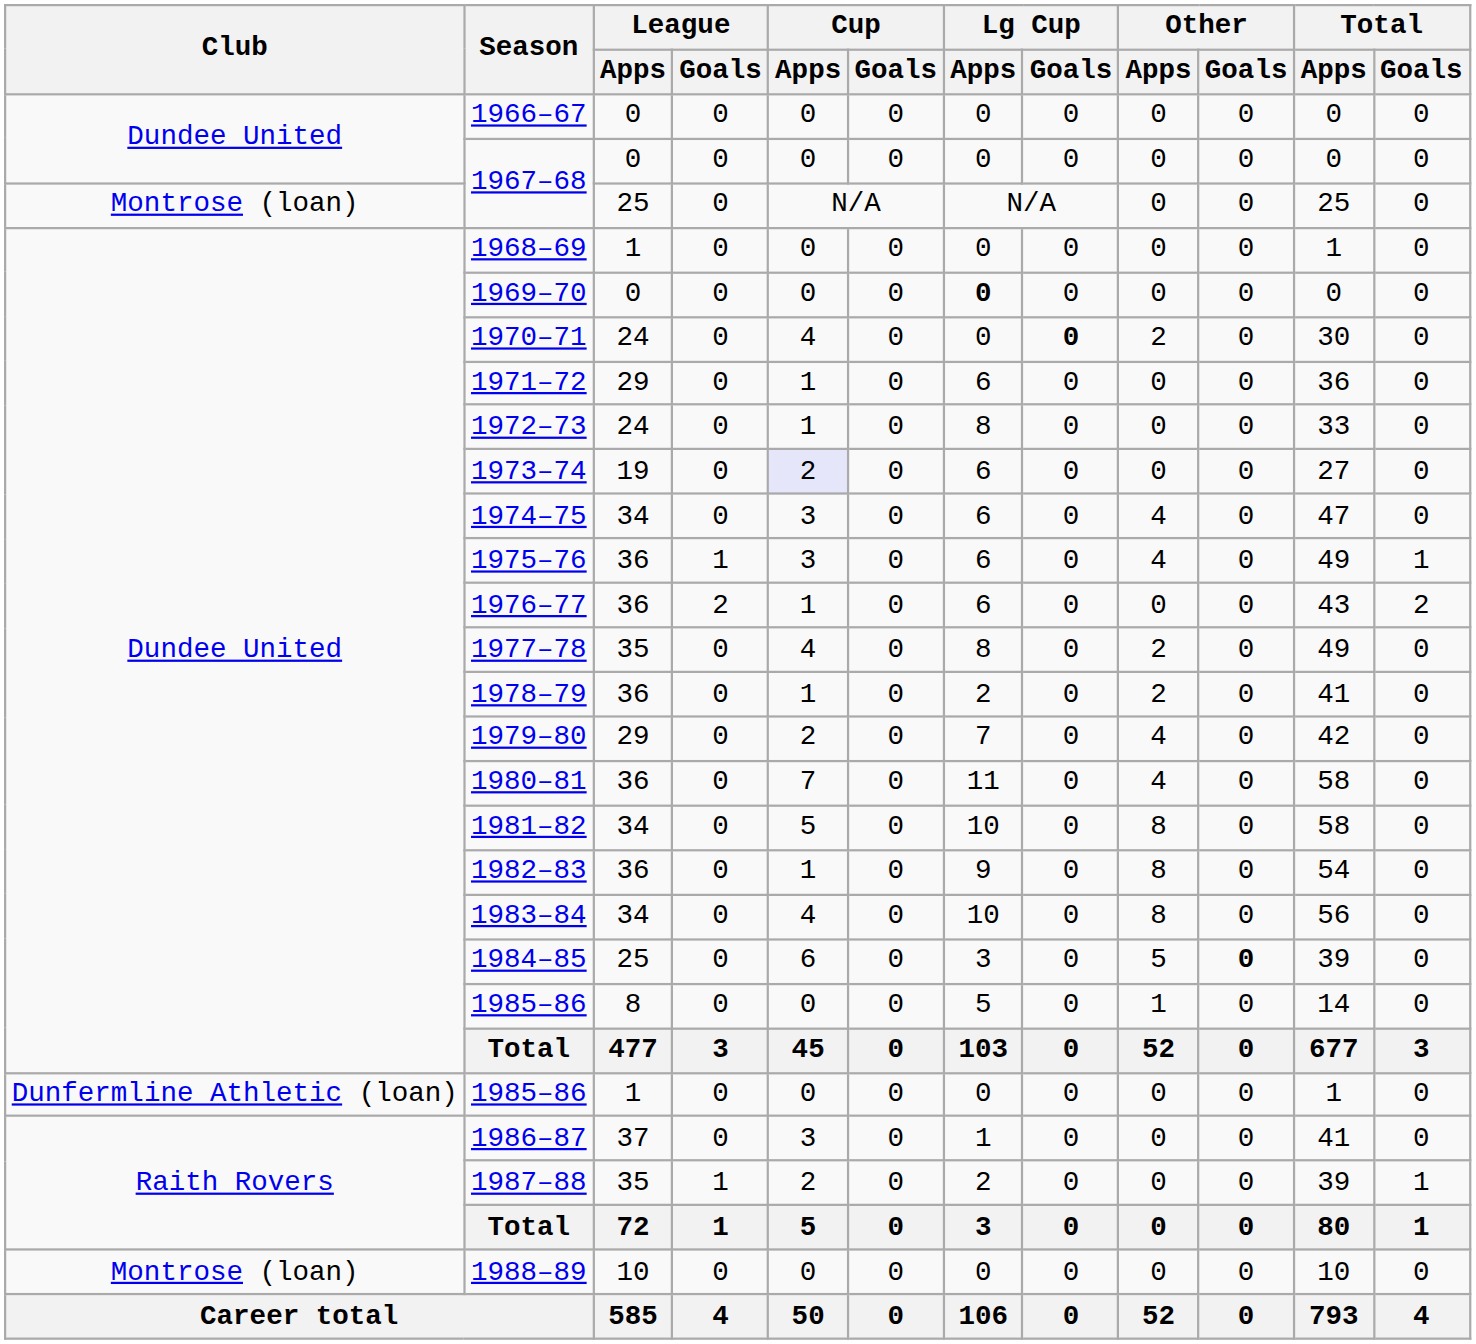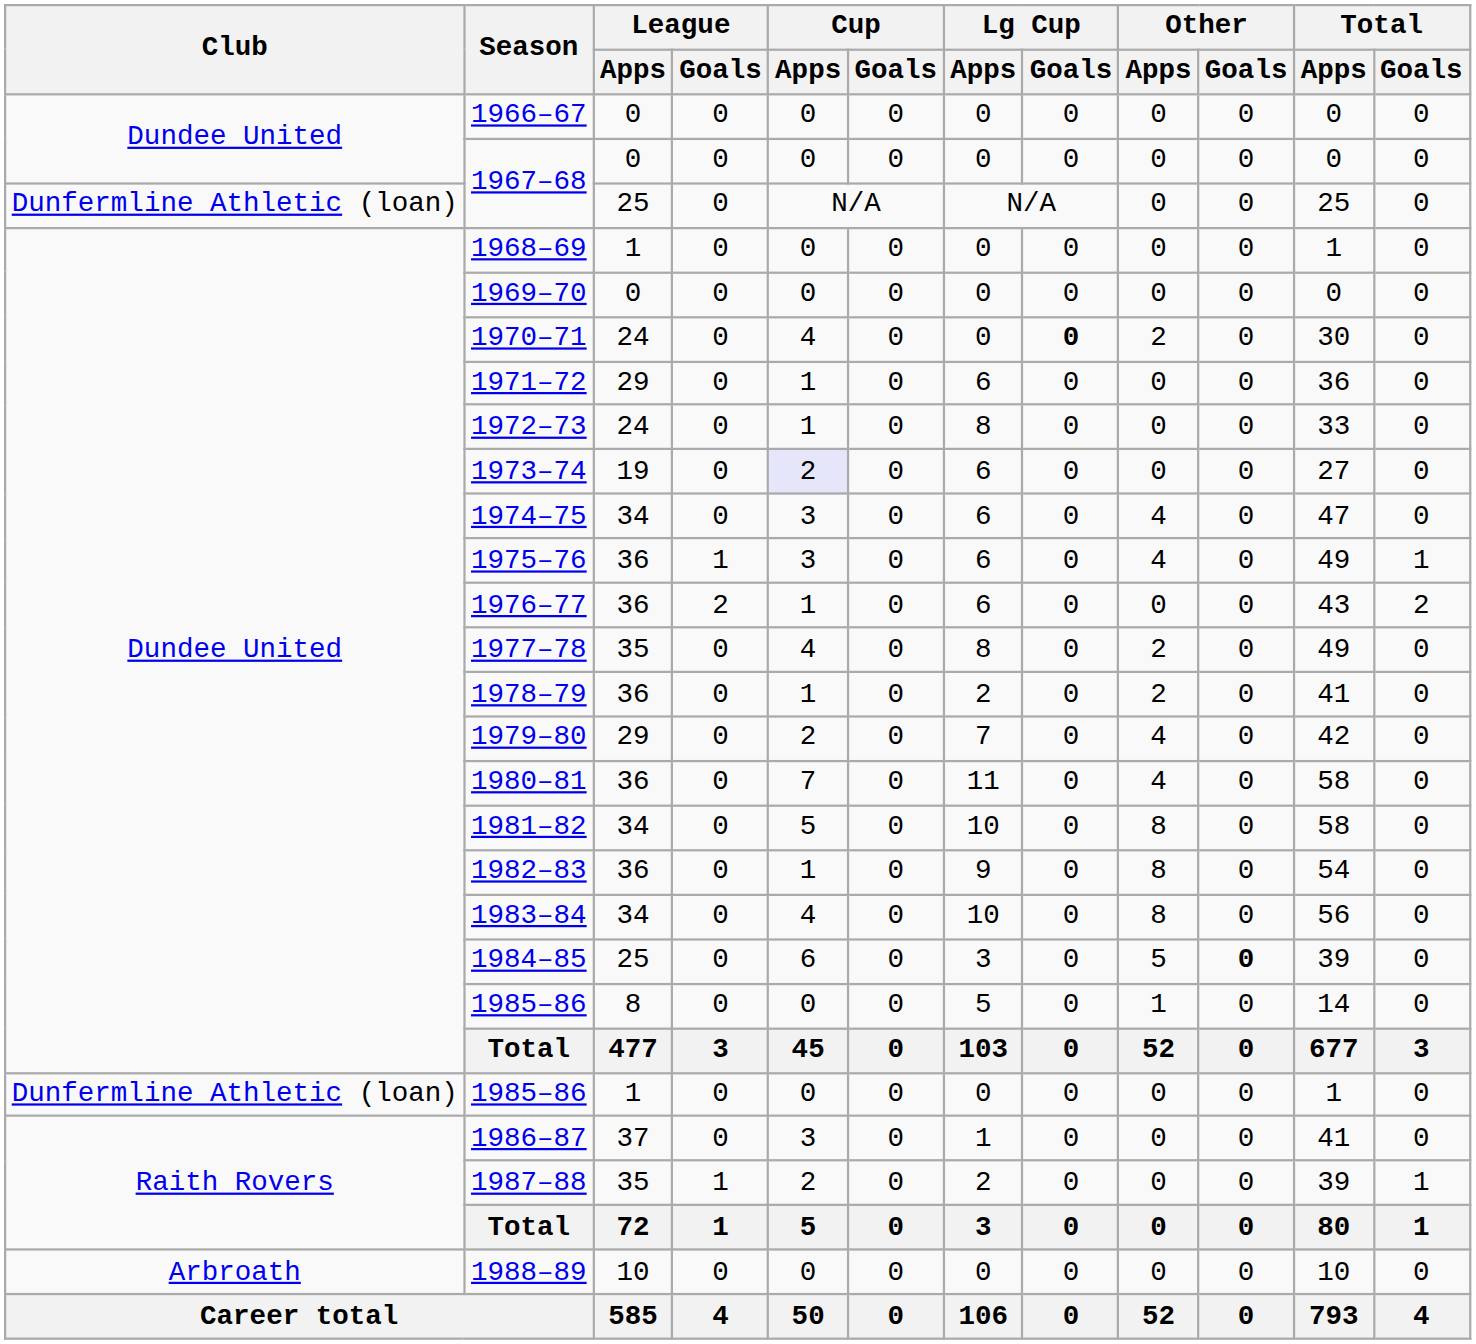 <table class="wikitable" style="font-size:95%; text-align:center">
 <tr>
 <th rowspan="2">Club</th>
 <th rowspan="2">Season</th>
 <th colspan="2">League</th>
 <th colspan="2">Cup</th>
 <th colspan="2">Lg Cup</th>
 <th colspan="2">Other</th>
 <th colspan="2">Total</th>
 </tr>
 <tr>
 <th>Apps</th>
 <th>Goals</th>
 <th>Apps</th>
 <th>Goals</th>
 <th>Apps</th>
 <th>Goals</th>
 <th>Apps</th>
 <th>Goals</th>
 <th>Apps</th>
 <th>Goals</th>
 </tr>
 <tr>
 <td rowspan="2"><a href='#'>Dundee United</a></td>
 <td><a href='#'>1966–67</a></td>
 <td>0</td>
 <td>0</td>
 <td>0</td>
 <td>0</td>
 <td>0</td>
 <td>0</td>
 <td>0</td>
 <td>0</td>
 <td>0</td>
 <td>0</td>
 </tr>
 <tr>
 <td rowspan="2"><a href='#'>1967–68</a></td>
 <td>0</td>
 <td>0</td>
 <td>0</td>
 <td>0</td>
 <td>0</td>
 <td>0</td>
 <td>0</td>
 <td>0</td>
 <td>0</td>
 <td>0</td>
 </tr>
 <tr>
-<td><a href='#'>Montrose</a> (loan)</td>
+<td><a href='#'>Dunfermline Athletic</a> (loan)</td>
 <td>25</td>
 <td>0</td>
 <td colspan="2">N/A</td>
 <td colspan="2">N/A</td>
 <td>0</td>
 <td>0</td>
 <td>25</td>
 <td>0</td>
 </tr>
 <tr>
 <td rowspan="19"><a href='#'>Dundee United</a></td>
 <td><a href='#'>1968–69</a></td>
 <td>1</td>
 <td>0</td>
 <td>0</td>
 <td>0</td>
 <td>0</td>
 <td>0</td>
 <td>0</td>
 <td>0</td>
 <td>1</td>
 <td>0</td>
 </tr>
 <tr>
 <td><a href='#'>1969–70</a></td>
 <td>0</td>
 <td>0</td>
 <td>0</td>
 <td>0</td>
-<td><strong>0</strong></td>
+<td>0</td>
 <td>0</td>
 <td>0</td>
 <td>0</td>
 <td>0</td>
 <td>0</td>
 </tr>
 <tr>
 <td><a href='#'>1970–71</a></td>
 <td>24</td>
 <td>0</td>
 <td>4</td>
 <td>0</td>
 <td>0</td>
 <td><strong>0</strong></td>
 <td>2</td>
 <td>0</td>
 <td>30</td>
 <td>0</td>
 </tr>
 <tr>
 <td><a href='#'>1971–72</a></td>
 <td>29</td>
 <td>0</td>
 <td>1</td>
 <td>0</td>
 <td>6</td>
 <td>0</td>
 <td>0</td>
 <td>0</td>
 <td>36</td>
 <td>0</td>
 </tr>
 <tr>
 <td><a href='#'>1972–73</a></td>
 <td>24</td>
 <td>0</td>
 <td>1</td>
 <td>0</td>
 <td>8</td>
 <td>0</td>
 <td>0</td>
 <td>0</td>
 <td>33</td>
 <td>0</td>
 </tr>
 <tr>
 <td><a href='#'>1973–74</a></td>
 <td>19</td>
 <td>0</td>
 <td style="background: lavender;">2</td>
 <td>0</td>
 <td>6</td>
 <td>0</td>
 <td>0</td>
 <td>0</td>
 <td>27</td>
 <td>0</td>
 </tr>
 <tr>
 <td><a href='#'>1974–75</a></td>
 <td>34</td>
 <td>0</td>
 <td>3</td>
 <td>0</td>
 <td>6</td>
 <td>0</td>
 <td>4</td>
 <td>0</td>
 <td>47</td>
 <td>0</td>
 </tr>
 <tr>
 <td><a href='#'>1975–76</a></td>
 <td>36</td>
 <td>1</td>
 <td>3</td>
 <td>0</td>
 <td>6</td>
 <td>0</td>
 <td>4</td>
 <td>0</td>
 <td>49</td>
 <td>1</td>
 </tr>
 <tr>
 <td><a href='#'>1976–77</a></td>
 <td>36</td>
 <td>2</td>
 <td>1</td>
 <td>0</td>
 <td>6</td>
 <td>0</td>
 <td>0</td>
 <td>0</td>
 <td>43</td>
 <td>2</td>
 </tr>
 <tr>
 <td><a href='#'>1977–78</a></td>
 <td>35</td>
 <td>0</td>
 <td>4</td>
 <td>0</td>
 <td>8</td>
 <td>0</td>
 <td>2</td>
 <td>0</td>
 <td>49</td>
 <td>0</td>
 </tr>
 <tr>
 <td><a href='#'>1978–79</a></td>
 <td>36</td>
 <td>0</td>
 <td>1</td>
 <td>0</td>
 <td>2</td>
 <td>0</td>
 <td>2</td>
 <td>0</td>
 <td>41</td>
 <td>0</td>
 </tr>
 <tr>
 <td><a href='#'>1979–80</a></td>
 <td>29</td>
 <td>0</td>
 <td>2</td>
 <td>0</td>
 <td>7</td>
 <td>0</td>
 <td>4</td>
 <td>0</td>
 <td>42</td>
 <td>0</td>
 </tr>
 <tr>
 <td><a href='#'>1980–81</a></td>
 <td>36</td>
 <td>0</td>
 <td>7</td>
 <td>0</td>
 <td>11</td>
 <td>0</td>
 <td>4</td>
 <td>0</td>
 <td>58</td>
 <td>0</td>
 </tr>
 <tr>
 <td><a href='#'>1981–82</a></td>
 <td>34</td>
 <td>0</td>
 <td>5</td>
 <td>0</td>
 <td>10</td>
 <td>0</td>
 <td>8</td>
 <td>0</td>
 <td>58</td>
 <td>0</td>
 </tr>
 <tr>
 <td><a href='#'>1982–83</a></td>
 <td>36</td>
 <td>0</td>
 <td>1</td>
 <td>0</td>
 <td>9</td>
 <td>0</td>
 <td>8</td>
 <td>0</td>
 <td>54</td>
 <td>0</td>
 </tr>
 <tr>
 <td><a href='#'>1983–84</a></td>
 <td>34</td>
 <td>0</td>
 <td>4</td>
 <td>0</td>
 <td>10</td>
 <td>0</td>
 <td>8</td>
 <td>0</td>
 <td>56</td>
 <td>0</td>
 </tr>
 <tr>
 <td><a href='#'>1984–85</a></td>
 <td>25</td>
 <td>0</td>
 <td>6</td>
 <td>0</td>
 <td>3</td>
 <td>0</td>
 <td>5</td>
 <td><strong>0</strong></td>
 <td>39</td>
 <td>0</td>
 </tr>
 <tr>
 <td><a href='#'>1985–86</a></td>
 <td>8</td>
 <td>0</td>
 <td>0</td>
 <td>0</td>
 <td>5</td>
 <td>0</td>
 <td>1</td>
 <td>0</td>
 <td>14</td>
 <td>0</td>
 </tr>
 <tr>
 <th>Total</th>
 <th>477</th>
 <th>3</th>
 <th>45</th>
 <th>0</th>
 <th>103</th>
 <th>0</th>
 <th>52</th>
 <th>0</th>
 <th>677</th>
 <th>3</th>
 </tr>
 <tr>
 <td><a href='#'>Dunfermline Athletic</a> (loan)</td>
 <td><a href='#'>1985–86</a></td>
 <td>1</td>
 <td>0</td>
 <td>0</td>
 <td>0</td>
 <td>0</td>
 <td>0</td>
 <td>0</td>
 <td>0</td>
 <td>1</td>
 <td>0</td>
 </tr>
 <tr>
 <td rowspan="3"><a href='#'>Raith Rovers</a></td>
 <td><a href='#'>1986–87</a></td>
 <td>37</td>
 <td>0</td>
 <td>3</td>
 <td>0</td>
 <td>1</td>
 <td>0</td>
 <td>0</td>
 <td>0</td>
 <td>41</td>
 <td>0</td>
 </tr>
 <tr>
 <td><a href='#'>1987–88</a></td>
 <td>35</td>
 <td>1</td>
 <td>2</td>
 <td>0</td>
 <td>2</td>
 <td>0</td>
 <td>0</td>
 <td>0</td>
 <td>39</td>
 <td>1</td>
 </tr>
 <tr>
 <th>Total</th>
 <th>72</th>
 <th>1</th>
 <th>5</th>
 <th>0</th>
 <th>3</th>
 <th>0</th>
 <th>0</th>
 <th>0</th>
 <th>80</th>
 <th>1</th>
 </tr>
 <tr>
-<td><a href='#'>Montrose</a> (loan)</td>
+<td><a href='#'>Arbroath</a></td>
 <td><a href='#'>1988–89</a></td>
 <td>10</td>
 <td>0</td>
 <td>0</td>
 <td>0</td>
 <td>0</td>
 <td>0</td>
 <td>0</td>
 <td>0</td>
 <td>10</td>
 <td>0</td>
 </tr>
 <tr>
 <th colspan="2">Career total</th>
 <th>585</th>
 <th>4</th>
 <th>50</th>
 <th>0</th>
 <th>106</th>
 <th>0</th>
 <th>52</th>
 <th>0</th>
 <th>793</th>
 <th>4</th>
 </tr>
 </table>
